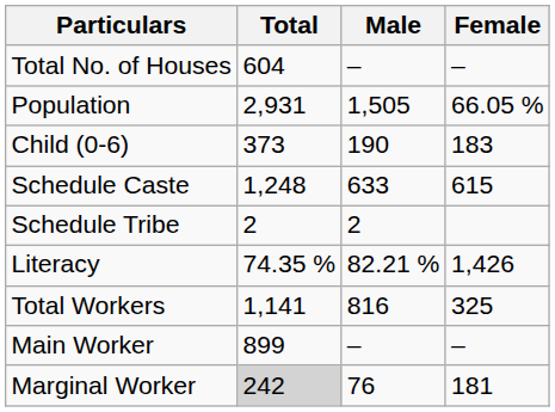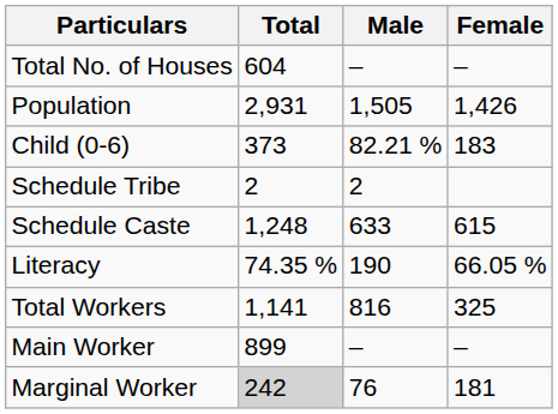 <table class="wikitable">
 <tr>
 <th>Particulars</th>
 <th>Total</th>
 <th>Male</th>
 <th>Female</th>
 </tr>
 <tr>
 <td>Total No. of Houses</td>
 <td>604</td>
 <td>–</td>
 <td>–</td>
 </tr>
 <tr>
 <td>Population</td>
 <td>2,931</td>
 <td>1,505</td>
-<td>66.05 %</td>
+<td>1,426</td>
 </tr>
 <tr>
 <td>Child (0-6)</td>
 <td>373</td>
-<td>190</td>
+<td>82.21 %</td>
 <td>183</td>
+</tr>
+<tr>
+<td>Schedule Tribe</td>
+<td>2</td>
+<td>2</td>
+<td></td>
 </tr>
 <tr>
 <td>Schedule Caste</td>
 <td>1,248</td>
 <td>633</td>
 <td>615</td>
 </tr>
 <tr>
-<td>Schedule Tribe</td>
-<td>2</td>
-<td>2</td>
-<td></td>
-</tr>
-<tr>
 <td>Literacy</td>
 <td>74.35 %</td>
-<td>82.21 %</td>
-<td>1,426</td>
+<td>190</td>
+<td>66.05 %</td>
 </tr>
 <tr>
 <td>Total Workers</td>
 <td>1,141</td>
 <td>816</td>
 <td>325</td>
 </tr>
 <tr>
 <td>Main Worker</td>
 <td>899</td>
 <td>–</td>
 <td>–</td>
 </tr>
 <tr>
 <td>Marginal Worker</td>
 <td style="background: lightgrey;">242</td>
 <td>76</td>
 <td>181</td>
 </tr>
 </table>
